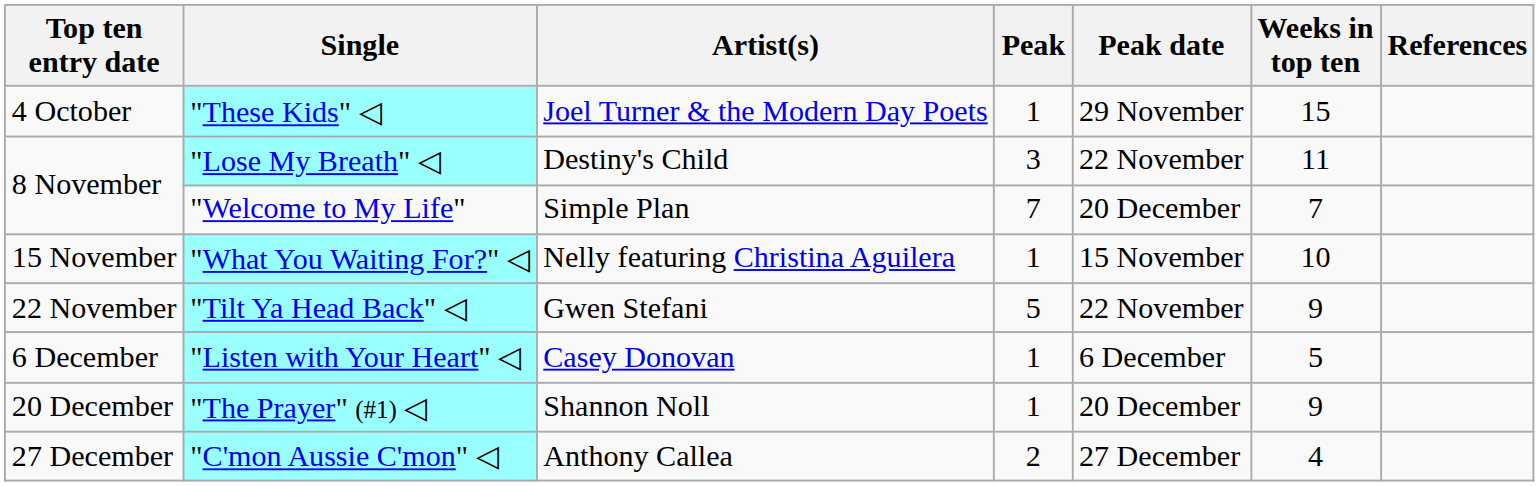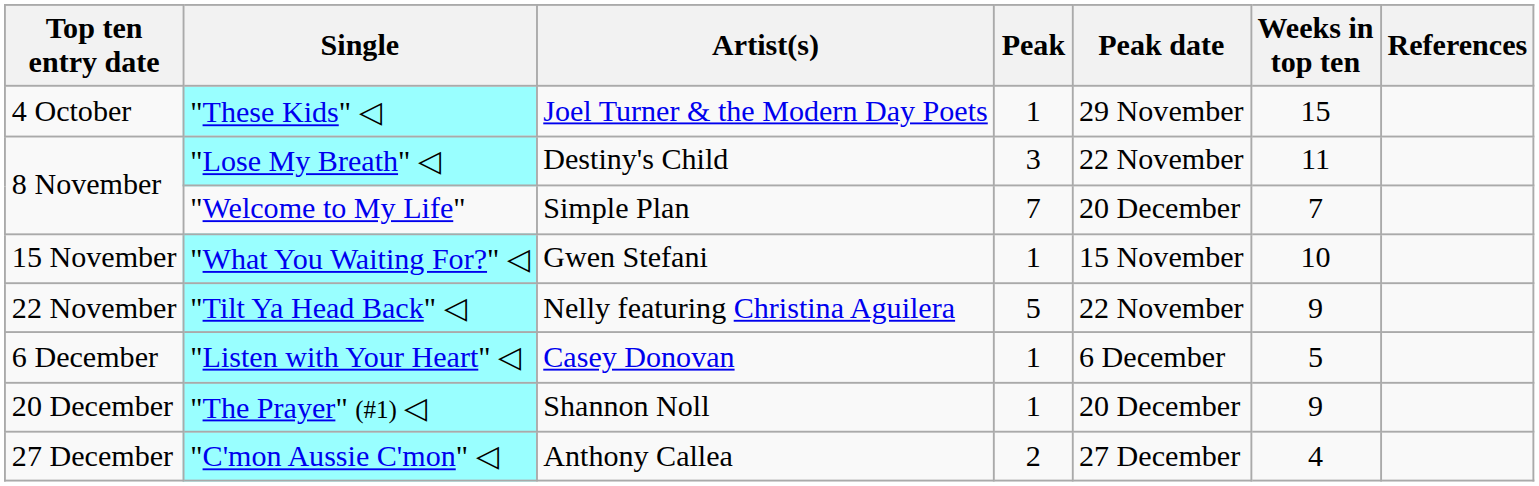 <table class="wikitable sortable">
 <tr>
 <th>Top ten<br>entry date</th>
 <th>Single</th>
 <th>Artist(s)</th>
 <th data-sort-type="number">Peak</th>
 <th>Peak date</th>
 <th data-sort-type="number">Weeks in<br>top ten</th>
 <th>References</th>
 </tr>
 <tr>
 <td>4 October</td>
 <td style="background:#9ff;">"<a href='#'>These Kids</a>" ◁</td>
 <td><a href='#'>Joel Turner & the Modern Day Poets</a></td>
 <td style="text-align:center;">1</td>
 <td>29 November</td>
 <td style="text-align:center;">15</td>
 <td style="text-align:center;"></td>
 </tr>
 <tr>
 <td rowspan=2>8 November</td>
 <td style="background:#9ff;">"<a href='#'>Lose My Breath</a>" ◁</td>
 <td>Destiny's Child</td>
 <td style="text-align:center;">3</td>
 <td>22 November</td>
 <td style="text-align:center;">11</td>
 <td style="text-align:center;"></td>
 </tr>
 <tr>
 <td>"<a href='#'>Welcome to My Life</a>"</td>
 <td>Simple Plan</td>
 <td style="text-align:center;">7</td>
 <td>20 December</td>
 <td style="text-align:center;">7</td>
 <td style="text-align:center;"></td>
 </tr>
 <tr>
 <td>15 November</td>
 <td style="background:#9ff;">"<a href='#'>What You Waiting For?</a>" ◁</td>
-<td>Nelly featuring <a href='#'>Christina Aguilera</a></td>
+<td>Gwen Stefani</td>
 <td style="text-align:center;">1</td>
 <td>15 November</td>
 <td style="text-align:center;">10</td>
 <td style="text-align:center;"></td>
 </tr>
 <tr>
 <td>22 November</td>
 <td style="background:#9ff;">"<a href='#'>Tilt Ya Head Back</a>" ◁</td>
-<td>Gwen Stefani</td>
+<td>Nelly featuring <a href='#'>Christina Aguilera</a></td>
 <td style="text-align:center;">5</td>
 <td>22 November</td>
 <td style="text-align:center;">9</td>
 <td style="text-align:center;"></td>
 </tr>
 <tr>
 <td>6 December</td>
 <td style="background:#9ff;">"<a href='#'>Listen with Your Heart</a>" ◁</td>
 <td><a href='#'>Casey Donovan</a></td>
 <td style="text-align:center;">1</td>
 <td>6 December</td>
 <td style="text-align:center;">5</td>
 <td style="text-align:center;"></td>
 </tr>
 <tr>
 <td>20 December</td>
 <td style="background:#9ff;">"<a href='#'>The Prayer</a>" <small>(#1)</small> ◁</td>
 <td>Shannon Noll</td>
 <td style="text-align:center;">1</td>
 <td>20 December</td>
 <td style="text-align:center;">9</td>
 <td style="text-align:center;"></td>
 </tr>
 <tr>
 <td>27 December</td>
 <td style="background:#9ff;">"<a href='#'>C'mon Aussie C'mon</a>" ◁</td>
 <td>Anthony Callea</td>
 <td style="text-align:center;">2</td>
 <td>27 December</td>
 <td style="text-align:center;">4</td>
 <td style="text-align:center;"></td>
 </tr>
 </table>
